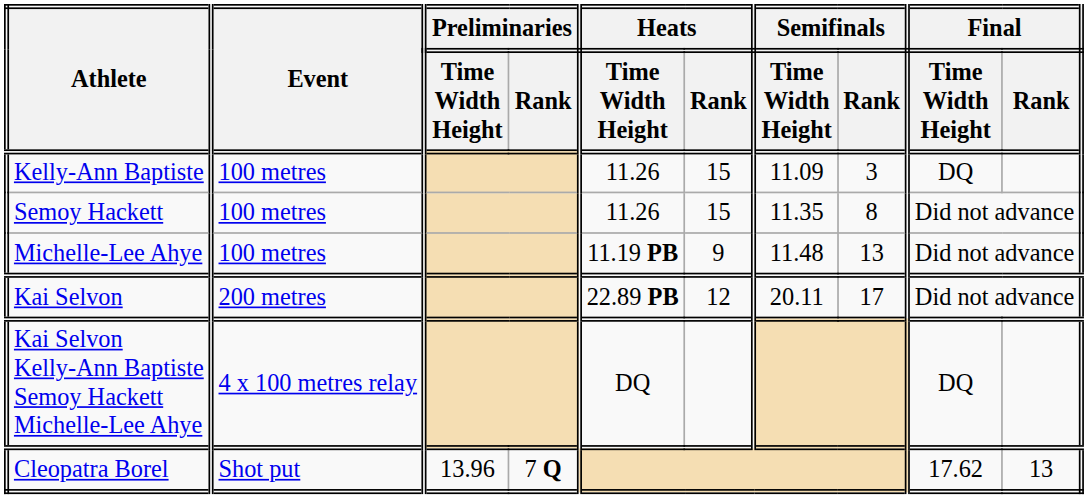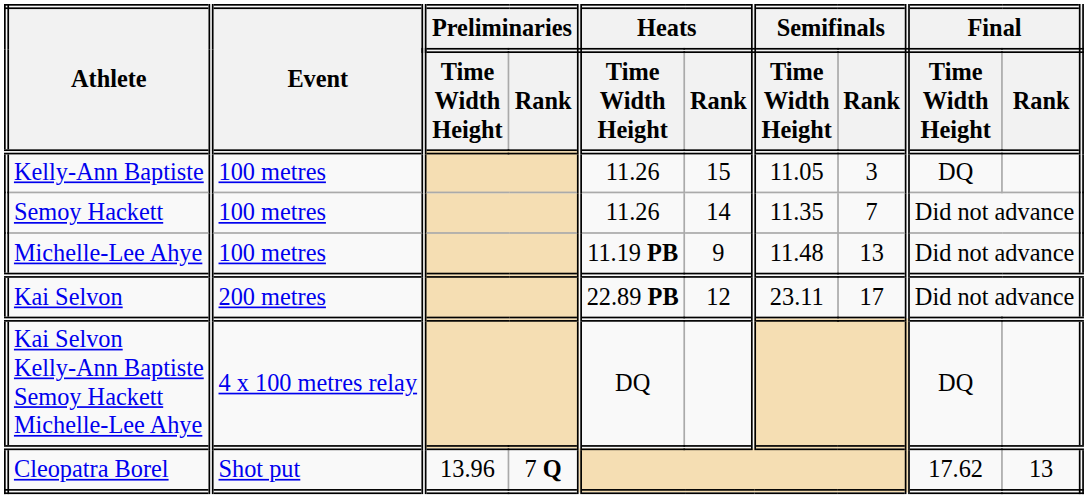 <table class=wikitable style="font-size:90%; border: double;">
 <tr>
 <th rowspan="2" style="border-right:double">Athlete</th>
 <th rowspan="2" style="border-right:double">Event</th>
 <th colspan="2" style="border-right:double; border-bottom:double;">Preliminaries</th>
 <th colspan="2" style="border-right:double; border-bottom:double;">Heats</th>
 <th colspan="2" style="border-right:double; border-bottom:double;">Semifinals</th>
 <th colspan="2" style="border-right:double; border-bottom:double;">Final</th>
 </tr>
 <tr>
 <th>Time<br>Width<br>Height</th>
 <th style="border-right:double">Rank</th>
 <th>Time<br>Width<br>Height</th>
 <th style="border-right:double">Rank</th>
 <th>Time<br>Width<br>Height</th>
 <th style="border-right:double">Rank</th>
 <th>Time<br>Width<br>Height</th>
 <th style="border-right:double">Rank</th>
 </tr>
 <tr style="border-top: double;">
 <td style="border-right:double"><a href='#'>Kelly-Ann Baptiste</a></td>
 <td style="border-right:double"><a href='#'>100 metres</a></td>
 <td style="border-right:double" colspan= 2 bgcolor="wheat"></td>
 <td align=center>11.26</td>
 <td align=center style="border-right:double">15</td>
-<td align=center>11.09</td>
+<td align=center>11.05</td>
 <td align=center style="border-right:double">3</td>
 <td align=center>DQ</td>
 <td align=center></td>
 </tr>
 <tr>
 <td style="border-right:double"><a href='#'>Semoy Hackett</a></td>
 <td style="border-right:double"><a href='#'>100 metres</a></td>
 <td style="border-right:double" colspan= 2 bgcolor="wheat"></td>
 <td align=center>11.26</td>
-<td align=center style="border-right:double">15</td>
+<td align=center style="border-right:double">14</td>
 <td align=center>11.35</td>
-<td align=center style="border-right:double">8</td>
+<td align=center style="border-right:double">7</td>
 <td colspan="2" align=center>Did not advance</td>
 </tr>
 <tr>
 <td style="border-right:double"><a href='#'>Michelle-Lee Ahye</a></td>
 <td style="border-right:double"><a href='#'>100 metres</a></td>
 <td style="border-right:double" colspan= 2 bgcolor="wheat"></td>
 <td align=center>11.19 <strong>PB</strong></td>
 <td align=center style="border-right:double">9</td>
 <td align=center>11.48</td>
 <td align=center style="border-right:double">13</td>
 <td colspan="2" align=center>Did not advance</td>
 </tr>
 <tr style="border-top: double;">
 <td style="border-right:double"><a href='#'>Kai Selvon</a></td>
 <td style="border-right:double"><a href='#'>200 metres</a></td>
 <td style="border-right:double" colspan= 2 bgcolor="wheat"></td>
 <td align=center>22.89 <strong>PB</strong></td>
 <td align=center style="border-right:double">12</td>
-<td align=center>20.11</td>
+<td align=center>23.11</td>
 <td align=center style="border-right:double">17</td>
 <td colspan="2" align=center>Did not advance</td>
 </tr>
 <tr style="border-top: double;">
 <td style="border-right:double"><a href='#'>Kai Selvon</a><br><a href='#'>Kelly-Ann Baptiste</a><br><a href='#'>Semoy Hackett</a><br><a href='#'>Michelle-Lee Ahye</a><br></td>
 <td style="border-right:double"><a href='#'>4 x 100 metres relay</a></td>
 <td style="border-right:double" colspan= 2 bgcolor="wheat"></td>
 <td align=center>DQ</td>
 <td align=center style="border-right:double"></td>
 <td style="border-right:double" colspan= 2 bgcolor="wheat"></td>
 <td align=center>DQ</td>
 <td align=center></td>
 </tr>
 <tr style="border-top: double;">
 <td style="border-right:double"><a href='#'>Cleopatra Borel</a></td>
 <td style="border-right:double"><a href='#'>Shot put</a></td>
 <td align=center>13.96</td>
 <td align=center style="border-right:double">7 <strong>Q</strong></td>
 <td style="border-right:double" colspan= 4 bgcolor="wheat"></td>
 <td align=center>17.62</td>
 <td align=center>13</td>
 </tr>
 </table>
